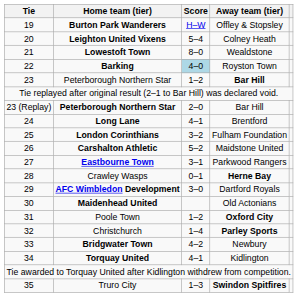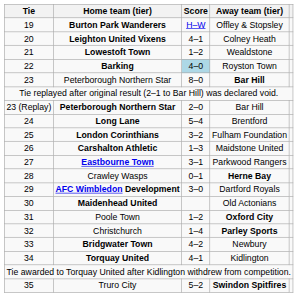 <table class="wikitable" style="text-align:center; font-size:85%">
 <tr>
 <th>Tie</th>
 <th>Home team (tier)</th>
 <th>Score</th>
 <th>Away team (tier)</th>
 <th></th>
 </tr>
 <tr>
 <td style="text-align:center;">19</td>
 <td><strong>Burton Park Wanderers</strong></td>
 <td style="text-align:center;"><a href='#'>H–W</a></td>
 <td>Offley & Stopsley</td>
 <td></td>
 </tr>
 <tr>
 <td style="text-align:center;">20</td>
 <td><strong>Leighton United Vixens</strong></td>
-<td style="text-align:center;">5–4</td>
+<td style="text-align:center;">4–1</td>
 <td>Colney Heath</td>
 <td></td>
 </tr>
 <tr>
 <td style="text-align:center;">21</td>
 <td><strong>Lowestoft Town</strong></td>
-<td style="text-align:center;">8–0</td>
+<td>1–2</td>
 <td>Wealdstone</td>
 <td></td>
 </tr>
 <tr>
 <td style="text-align:center;">22</td>
 <td><strong>Barking</strong></td>
 <td style="background: lightblue; text-align:center;">4–0 </td>
 <td>Royston Town</td>
 <td></td>
 </tr>
 <tr>
 <td>23</td>
 <td>Peterborough Northern Star</td>
-<td>1–2</td>
+<td style="text-align:center;">8–0</td>
 <td><strong>Bar Hill</strong></td>
 <td></td>
 </tr>
 <tr>
 <td colspan="5" style="text-align: center;">Tie replayed after original result (2–1 to Bar Hill) was declared void.</td>
 </tr>
 <tr>
 <td style="text-align:center;">23 (Replay)</td>
 <td><strong>Peterborough Northern Star</strong></td>
 <td style="text-align:center;">2–0 </td>
 <td>Bar Hill</td>
 <td></td>
 </tr>
 <tr>
 <td style="text-align:center;">24</td>
 <td><strong>Long Lane</strong></td>
-<td style="text-align:center;">4–1</td>
+<td style="text-align:center;">5–4</td>
 <td>Brentford</td>
 <td></td>
 </tr>
 <tr>
 <td style="text-align:center;">25</td>
 <td><strong>London Corinthians</strong></td>
 <td style="text-align:center;">3–2</td>
 <td>Fulham Foundation</td>
 <td></td>
 </tr>
 <tr>
 <td style="text-align:center;">26</td>
 <td><strong>Carshalton Athletic</strong></td>
-<td style="text-align:center;">5–2</td>
+<td style="text-align:center;">1–3</td>
 <td>Maidstone United</td>
 <td></td>
 </tr>
 <tr>
 <td style="text-align:center;">27</td>
 <td><strong><a href='#'>Eastbourne Town</a></strong></td>
 <td style="text-align:center;">3–1</td>
 <td>Parkwood Rangers</td>
 <td></td>
 </tr>
 <tr>
 <td style="text-align:center;">28</td>
 <td>Crawley Wasps</td>
 <td style="text-align:center;">0–1</td>
 <td><strong>Herne Bay</strong></td>
 <td></td>
 </tr>
 <tr>
 <td style="text-align:center;">29</td>
 <td><strong><a href='#'>AFC Wimbledon</a> Development</strong></td>
 <td style="text-align:center;">3–0</td>
 <td>Dartford Royals</td>
 <td></td>
 </tr>
 <tr>
 <td style="text-align:center;">30</td>
 <td><strong>Maidenhead United</strong></td>
 <td style="text-align:center;"></td>
 <td>Old Actonians</td>
 <td></td>
 </tr>
 <tr>
 <td style="text-align:center;">31</td>
 <td>Poole Town</td>
 <td style="text-align:center;">1–2 </td>
 <td><strong>Oxford City</strong></td>
 <td></td>
 </tr>
 <tr>
 <td style="text-align:center;">32</td>
 <td>Christchurch</td>
 <td style="text-align:center;">1–4</td>
 <td><strong>Parley Sports</strong></td>
 <td></td>
 </tr>
 <tr>
 <td style="text-align:center;">33</td>
 <td><strong>Bridgwater Town</strong></td>
 <td style="text-align:center;">4–2</td>
 <td>Newbury</td>
 <td></td>
 </tr>
 <tr>
 <td style="text-align:center;">34</td>
 <td><strong>Torquay United</strong></td>
 <td style="text-align:center;">4–1</td>
 <td>Kidlington</td>
 <td></td>
 </tr>
 <tr>
 <td colspan="5" style="text-align: center;">Tie awarded to Torquay United after Kidlington withdrew from competition.</td>
 </tr>
 <tr>
 <td style="text-align:center;">35</td>
 <td>Truro City</td>
-<td style="text-align:center;">1–3</td>
+<td style="text-align:center;">5–2</td>
 <td><strong>Swindon Spitfires</strong></td>
 <td></td>
 </tr>
 </table>
